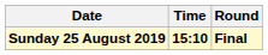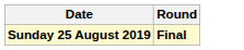 <table class="wikitable">
 <tr>
 <th>Date</th>
-<th>Time</th>
 <th>Round</th>
 </tr>
 <tr>
 <td style=background:lemonchiffon><strong>Sunday 25 August 2019</strong></td>
-<td style=background:lemonchiffon><strong>15:10</strong></td>
 <td style=background:lemonchiffon><strong>Final</strong></td>
 </tr>
 </table>
